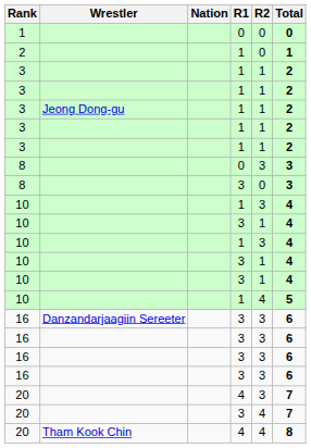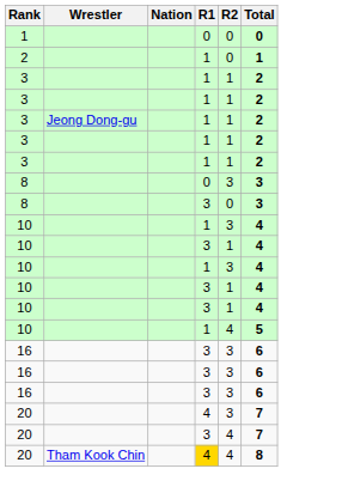 <table class="wikitable sortable" style="text-align:center;">
 <tr>
 <th>Rank</th>
 <th>Wrestler</th>
 <th>Nation</th>
 <th>R1</th>
 <th>R2</th>
 <th>Total</th>
 </tr>
 <tr style="background:#cfc;">
 <td>1</td>
 <td align=left></td>
 <td align=left></td>
 <td>0</td>
 <td>0</td>
 <td><strong>0</strong></td>
 </tr>
 <tr style="background:#cfc;">
 <td>2</td>
 <td align=left></td>
 <td align=left></td>
 <td>1</td>
 <td>0</td>
 <td><strong>1</strong></td>
 </tr>
 <tr style="background:#cfc;">
 <td>3</td>
 <td align=left></td>
 <td align=left></td>
 <td>1</td>
 <td>1</td>
 <td><strong>2</strong></td>
 </tr>
 <tr style="background:#cfc;">
 <td>3</td>
 <td align=left></td>
 <td align=left></td>
 <td>1</td>
 <td>1</td>
 <td><strong>2</strong></td>
 </tr>
 <tr style="background:#cfc;">
 <td>3</td>
 <td align=left><a href='#'>Jeong Dong-gu</a></td>
 <td align=left></td>
 <td>1</td>
 <td>1</td>
 <td><strong>2</strong></td>
 </tr>
 <tr style="background:#cfc;">
 <td>3</td>
 <td align=left></td>
 <td align=left></td>
 <td>1</td>
 <td>1</td>
 <td><strong>2</strong></td>
 </tr>
 <tr style="background:#cfc;">
 <td>3</td>
 <td align=left></td>
 <td align=left></td>
 <td>1</td>
 <td>1</td>
 <td><strong>2</strong></td>
 </tr>
 <tr style="background:#cfc;">
 <td>8</td>
 <td align=left></td>
 <td align=left></td>
 <td>0</td>
 <td>3</td>
 <td><strong>3</strong></td>
 </tr>
 <tr style="background:#cfc;">
 <td>8</td>
 <td align=left></td>
 <td align=left></td>
 <td>3</td>
 <td>0</td>
 <td><strong>3</strong></td>
 </tr>
 <tr style="background:#cfc;">
 <td>10</td>
 <td align=left></td>
 <td align=left></td>
 <td>1</td>
 <td>3</td>
 <td><strong>4</strong></td>
 </tr>
 <tr style="background:#cfc;">
 <td>10</td>
 <td align=left></td>
 <td align=left></td>
 <td>3</td>
 <td>1</td>
 <td><strong>4</strong></td>
 </tr>
 <tr style="background:#cfc;">
 <td>10</td>
 <td align=left></td>
 <td align=left></td>
 <td>1</td>
 <td>3</td>
 <td><strong>4</strong></td>
 </tr>
 <tr style="background:#cfc;">
 <td>10</td>
 <td align=left></td>
 <td align=left></td>
 <td>3</td>
 <td>1</td>
 <td><strong>4</strong></td>
 </tr>
 <tr style="background:#cfc;">
 <td>10</td>
 <td align=left></td>
 <td align=left></td>
 <td>3</td>
 <td>1</td>
 <td><strong>4</strong></td>
 </tr>
 <tr style="background:#cfc;">
 <td>10</td>
 <td align=left></td>
 <td align=left></td>
 <td>1</td>
 <td>4</td>
 <td><strong>5</strong></td>
 </tr>
 <tr>
 <td>16</td>
-<td align=left><a href='#'>Danzandarjaagiin Sereeter</a></td>
-<td align=left></td>
-<td>3</td>
-<td>3</td>
-<td><strong>6</strong></td>
-</tr>
-<tr>
-<td>16</td>
 <td align=left></td>
 <td align=left></td>
 <td>3</td>
 <td>3</td>
 <td><strong>6</strong></td>
 </tr>
 <tr>
 <td>16</td>
 <td align=left></td>
 <td align=left></td>
 <td>3</td>
 <td>3</td>
 <td><strong>6</strong></td>
 </tr>
 <tr>
 <td>16</td>
 <td align=left></td>
 <td align=left></td>
 <td>3</td>
 <td>3</td>
 <td><strong>6</strong></td>
 </tr>
 <tr>
 <td>20</td>
 <td align=left></td>
 <td align=left></td>
 <td>4</td>
 <td>3</td>
 <td><strong>7</strong></td>
 </tr>
 <tr>
 <td>20</td>
 <td align=left></td>
 <td align=left></td>
 <td>3</td>
 <td>4</td>
 <td><strong>7</strong></td>
 </tr>
 <tr>
 <td>20</td>
 <td align=left><a href='#'>Tham Kook Chin</a></td>
 <td align=left></td>
-<td>4</td>
+<td style="background: gold;">4</td>
 <td>4</td>
 <td><strong>8</strong></td>
 </tr>
 </table>
